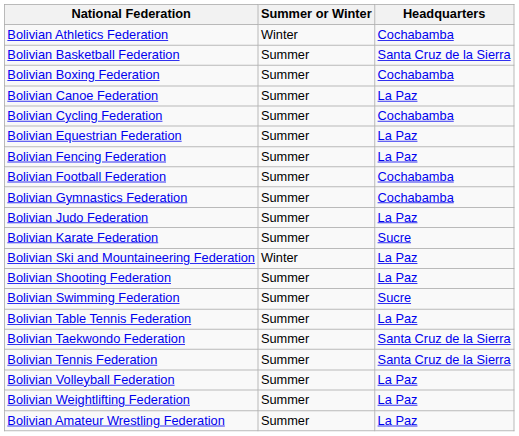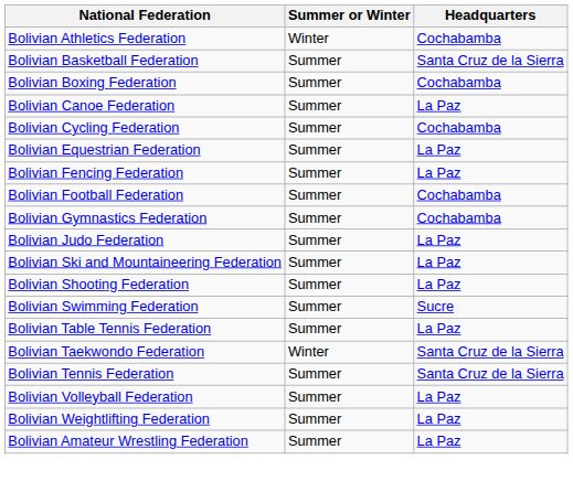 <table class="wikitable sortable">
 <tr>
 <th>National Federation</th>
 <th>Summer or Winter</th>
 <th>Headquarters</th>
 </tr>
 <tr>
 <td><a href='#'>Bolivian Athletics Federation</a></td>
 <td>Winter</td>
 <td><a href='#'>Cochabamba</a></td>
 </tr>
 <tr>
 <td><a href='#'>Bolivian Basketball Federation</a></td>
 <td>Summer</td>
 <td><a href='#'>Santa Cruz de la Sierra</a></td>
 </tr>
 <tr>
 <td><a href='#'>Bolivian Boxing Federation</a></td>
 <td>Summer</td>
 <td><a href='#'>Cochabamba</a></td>
 </tr>
 <tr>
 <td><a href='#'>Bolivian Canoe Federation</a></td>
 <td>Summer</td>
 <td><a href='#'>La Paz</a></td>
 </tr>
 <tr>
 <td><a href='#'>Bolivian Cycling Federation</a></td>
 <td>Summer</td>
 <td><a href='#'>Cochabamba</a></td>
 </tr>
 <tr>
 <td><a href='#'>Bolivian Equestrian Federation</a></td>
 <td>Summer</td>
 <td><a href='#'>La Paz</a></td>
 </tr>
 <tr>
 <td><a href='#'>Bolivian Fencing Federation</a></td>
 <td>Summer</td>
 <td><a href='#'>La Paz</a></td>
 </tr>
 <tr>
 <td><a href='#'>Bolivian Football Federation</a></td>
 <td>Summer</td>
 <td><a href='#'>Cochabamba</a></td>
 </tr>
 <tr>
 <td><a href='#'>Bolivian Gymnastics Federation</a></td>
 <td>Summer</td>
 <td><a href='#'>Cochabamba</a></td>
 </tr>
 <tr>
 <td><a href='#'>Bolivian Judo Federation</a></td>
 <td>Summer</td>
 <td><a href='#'>La Paz</a></td>
 </tr>
 <tr>
-<td><a href='#'>Bolivian Karate Federation</a></td>
+<td><a href='#'>Bolivian Ski and Mountaineering Federation</a></td>
 <td>Summer</td>
-<td><a href='#'>Sucre</a></td>
-</tr>
-<tr>
-<td><a href='#'>Bolivian Ski and Mountaineering Federation</a></td>
-<td>Winter</td>
 <td><a href='#'>La Paz</a></td>
 </tr>
 <tr>
 <td><a href='#'>Bolivian Shooting Federation</a></td>
 <td>Summer</td>
 <td><a href='#'>La Paz</a></td>
 </tr>
 <tr>
 <td><a href='#'>Bolivian Swimming Federation</a></td>
 <td>Summer</td>
 <td><a href='#'>Sucre</a></td>
 </tr>
 <tr>
 <td><a href='#'>Bolivian Table Tennis Federation</a></td>
 <td>Summer</td>
 <td><a href='#'>La Paz</a></td>
 </tr>
 <tr>
 <td><a href='#'>Bolivian Taekwondo Federation</a></td>
-<td>Summer</td>
+<td>Winter</td>
 <td><a href='#'>Santa Cruz de la Sierra</a></td>
 </tr>
 <tr>
 <td><a href='#'>Bolivian Tennis Federation</a></td>
 <td>Summer</td>
 <td><a href='#'>Santa Cruz de la Sierra</a></td>
 </tr>
 <tr>
 <td><a href='#'>Bolivian Volleyball Federation</a></td>
 <td>Summer</td>
 <td><a href='#'>La Paz</a></td>
 </tr>
 <tr>
 <td><a href='#'>Bolivian Weightlifting Federation</a></td>
 <td>Summer</td>
 <td><a href='#'>La Paz</a></td>
 </tr>
 <tr>
 <td><a href='#'>Bolivian Amateur Wrestling Federation</a></td>
 <td>Summer</td>
 <td><a href='#'>La Paz</a></td>
 </tr>
 </table>
